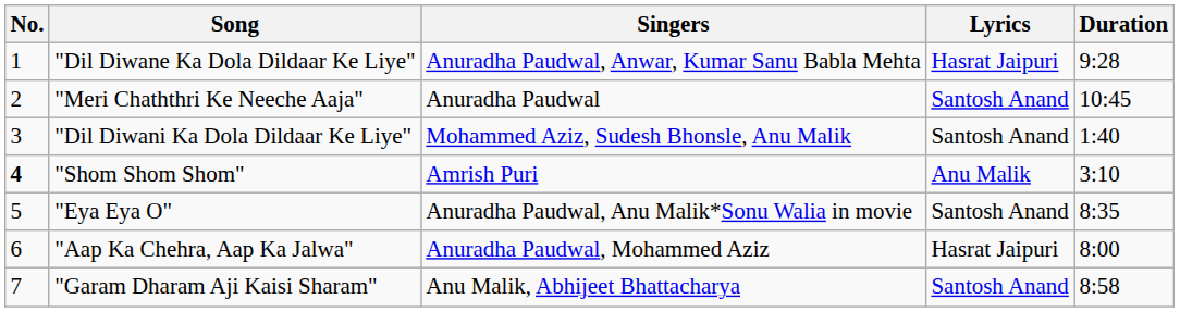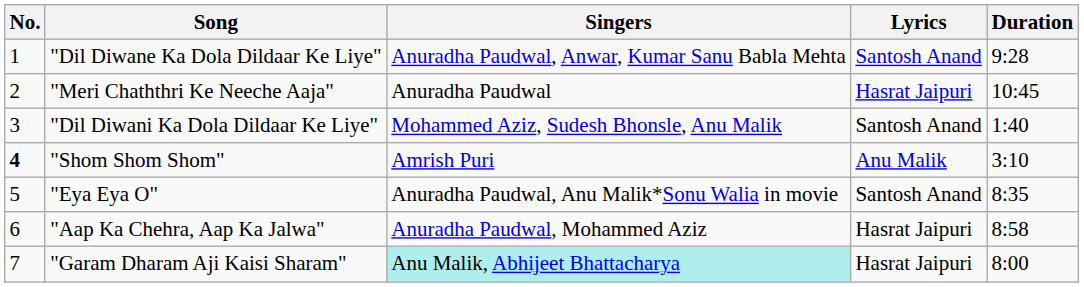 <table class="wikitable" style="font-size:95%;">
 <tr>
 <th>No.</th>
 <th>Song</th>
 <th>Singers</th>
 <th>Lyrics</th>
 <th>Duration</th>
 </tr>
 <tr>
 <td>1</td>
 <td>"Dil Diwane Ka Dola Dildaar Ke Liye"</td>
 <td><a href='#'>Anuradha Paudwal</a>, <a href='#'>Anwar</a>, <a href='#'>Kumar Sanu</a> Babla Mehta</td>
-<td><a href='#'>Hasrat Jaipuri</a></td>
+<td><a href='#'>Santosh Anand</a></td>
 <td>9:28</td>
 </tr>
 <tr>
 <td>2</td>
 <td>"Meri Chaththri Ke Neeche Aaja"</td>
 <td>Anuradha Paudwal</td>
-<td><a href='#'>Santosh Anand</a></td>
+<td><a href='#'>Hasrat Jaipuri</a></td>
 <td>10:45</td>
 </tr>
 <tr>
 <td>3</td>
 <td>"Dil Diwani Ka Dola Dildaar Ke Liye"</td>
 <td><a href='#'>Mohammed Aziz</a>, <a href='#'>Sudesh Bhonsle</a>, <a href='#'>Anu Malik</a></td>
 <td>Santosh Anand</td>
 <td>1:40</td>
 </tr>
 <tr>
 <td><strong>4</strong></td>
 <td>"Shom Shom Shom"</td>
 <td><a href='#'>Amrish Puri</a></td>
 <td><a href='#'>Anu Malik</a></td>
 <td>3:10</td>
 </tr>
 <tr>
 <td>5</td>
 <td>"Eya Eya O"</td>
 <td>Anuradha Paudwal, Anu Malik*<a href='#'>Sonu Walia</a> in movie</td>
 <td>Santosh Anand</td>
 <td>8:35</td>
 </tr>
 <tr>
 <td>6</td>
 <td>"Aap Ka Chehra, Aap Ka Jalwa"</td>
 <td><a href='#'>Anuradha Paudwal</a>, Mohammed Aziz</td>
 <td>Hasrat Jaipuri</td>
-<td>8:00</td>
+<td>8:58</td>
 </tr>
 <tr>
 <td>7</td>
 <td>"Garam Dharam Aji Kaisi Sharam"</td>
-<td>Anu Malik, <a href='#'>Abhijeet Bhattacharya</a></td>
-<td><a href='#'>Santosh Anand</a></td>
-<td>8:58</td>
+<td style="background: paleturquoise;">Anu Malik, <a href='#'>Abhijeet Bhattacharya</a></td>
+<td>Hasrat Jaipuri</td>
+<td>8:00</td>
 </tr>
 </table>
